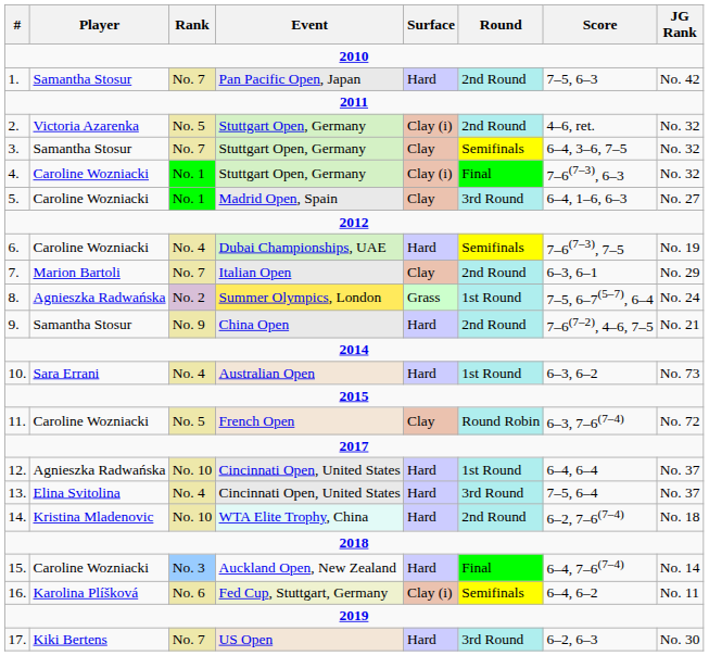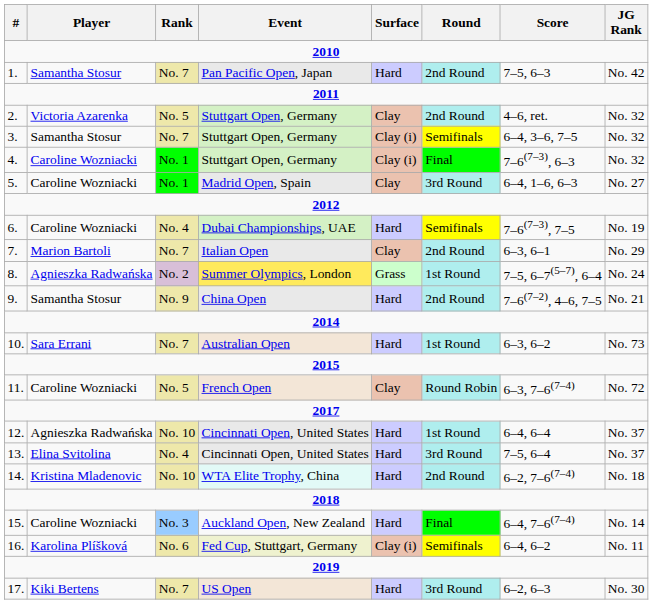 <table class="wikitable sortable">
 <tr>
 <th>#</th>
 <th>Player</th>
 <th>Rank</th>
 <th>Event</th>
 <th>Surface</th>
 <th>Round</th>
 <th class="unsortable">Score</th>
 <th>JG<br>Rank</th>
 </tr>
 <tr>
 <td colspan=8 style=text-align:center><strong><a href='#'>2010</a></strong></td>
 </tr>
 <tr>
 <td>1.</td>
 <td> <a href='#'>Samantha Stosur</a></td>
 <td bgcolor=eee8aa>No. 7</td>
 <td bgcolor=e9e9e9><a href='#'>Pan Pacific Open</a>, Japan</td>
 <td bgcolor=CCCCFF>Hard</td>
 <td bgcolor=afeeee>2nd Round</td>
 <td>7–5, 6–3</td>
 <td>No. 42</td>
 </tr>
 <tr>
 <td colspan=8 style=text-align:center><strong><a href='#'>2011</a></strong></td>
 </tr>
 <tr>
 <td>2.</td>
 <td> <a href='#'>Victoria Azarenka</a></td>
 <td bgcolor=EEE8AA>No. 5</td>
 <td bgcolor=d4f1c5><a href='#'>Stuttgart Open</a>, Germany</td>
-<td bgcolor=EBC2AF>Clay (i)</td>
+<td bgcolor=ebc2af>Clay</td>
 <td bgcolor=afeeee>2nd Round</td>
 <td>4–6, ret.</td>
 <td>No. 32</td>
 </tr>
 <tr>
 <td>3.</td>
 <td> Samantha Stosur</td>
 <td bgcolor=EEE8AA>No. 7</td>
 <td bgcolor=d4f1c5>Stuttgart Open, Germany</td>
-<td bgcolor=ebc2af>Clay</td>
+<td bgcolor=EBC2AF>Clay (i)</td>
 <td bgcolor=yellow>Semifinals</td>
 <td>6–4, 3–6, 7–5</td>
 <td>No. 32</td>
 </tr>
 <tr>
 <td>4.</td>
 <td> <a href='#'>Caroline Wozniacki</a></td>
 <td bgcolor=lime>No. 1</td>
 <td bgcolor=d4f1c5>Stuttgart Open, Germany</td>
 <td bgcolor=EBC2AF>Clay (i)</td>
 <td bgcolor=lime>Final</td>
 <td>7–6<sup>(7–3)</sup>, 6–3</td>
 <td>No. 32</td>
 </tr>
 <tr>
 <td>5.</td>
 <td> Caroline Wozniacki</td>
 <td bgcolor=lime>No. 1</td>
 <td bgcolor=e9e9e9><a href='#'>Madrid Open</a>, Spain</td>
 <td bgcolor=ebc2af>Clay</td>
 <td bgcolor=afeeee>3rd Round</td>
 <td>6–4, 1–6, 6–3</td>
 <td>No. 27</td>
 </tr>
 <tr>
 <td colspan=8 style=text-align:center><strong><a href='#'>2012</a></strong></td>
 </tr>
 <tr>
 <td>6.</td>
 <td> Caroline Wozniacki</td>
 <td bgcolor=EEE8AA>No. 4</td>
 <td bgcolor=d4f1c5><a href='#'>Dubai Championships</a>, UAE</td>
 <td bgcolor=CCCCFF>Hard</td>
 <td bgcolor=yellow>Semifinals</td>
 <td>7–6<sup>(7–3)</sup>, 7–5</td>
 <td>No. 19</td>
 </tr>
 <tr>
 <td>7.</td>
 <td> <a href='#'>Marion Bartoli</a></td>
 <td bgcolor=eee8aa>No. 7</td>
 <td bgcolor=e9e9e9><a href='#'>Italian Open</a></td>
 <td bgcolor=ebc2af>Clay</td>
 <td bgcolor=afeeee>2nd Round</td>
 <td>6–3, 6–1</td>
 <td>No. 29</td>
 </tr>
 <tr>
 <td>8.</td>
 <td> <a href='#'>Agnieszka Radwańska</a></td>
 <td bgcolor=thistle>No. 2</td>
 <td bgcolor=FFEA5C><a href='#'>Summer Olympics</a>, London</td>
 <td bgcolor=ccffcc>Grass</td>
 <td bgcolor=afeeee>1st Round</td>
 <td>7–5, 6–7<sup>(5–7)</sup>, 6–4</td>
 <td>No. 24</td>
 </tr>
 <tr>
 <td>9.</td>
 <td> Samantha Stosur</td>
 <td bgcolor=eee8aa>No. 9</td>
 <td bgcolor=e9e9e9><a href='#'>China Open</a></td>
 <td bgcolor=ccccff>Hard</td>
 <td bgcolor=afeeee>2nd Round</td>
 <td>7–6<sup>(7–2)</sup>, 4–6, 7–5</td>
 <td>No. 21</td>
 </tr>
 <tr>
 <td colspan=8 style=text-align:center><strong><a href='#'>2014</a></strong></td>
 </tr>
 <tr>
 <td>10.</td>
 <td> <a href='#'>Sara Errani</a></td>
-<td bgcolor=EEE8AA>No. 4</td>
+<td bgcolor=EEE8AA>No. 7</td>
 <td bgcolor=f3e6d7><a href='#'>Australian Open</a></td>
 <td bgcolor=CCCCFF>Hard</td>
 <td bgcolor=afeeee>1st Round</td>
 <td>6–3, 6–2</td>
 <td>No. 73</td>
 </tr>
 <tr>
 <td colspan=8 style=text-align:center><strong><a href='#'>2015</a></strong></td>
 </tr>
 <tr>
 <td>11.</td>
 <td> Caroline Wozniacki</td>
 <td bgcolor=EEE8AA>No. 5</td>
 <td bgcolor=f3e6d7><a href='#'>French Open</a></td>
 <td bgcolor=ebc2af>Clay</td>
 <td bgcolor=afeeee>Round Robin</td>
 <td>6–3, 7–6<sup>(7–4)</sup></td>
 <td>No. 72</td>
 </tr>
 <tr>
 <td colspan=8 style=text-align:center><strong><a href='#'>2017</a></strong></td>
 </tr>
 <tr>
 <td>12.</td>
 <td> Agnieszka Radwańska</td>
 <td bgcolor=EEE8AA>No. 10</td>
 <td bgcolor=e9e9e9><a href='#'>Cincinnati Open</a>, United States</td>
 <td bgcolor=CCCCFF>Hard</td>
 <td bgcolor=afeeee>1st Round</td>
 <td>6–4, 6–4</td>
 <td>No. 37</td>
 </tr>
 <tr>
 <td>13.</td>
 <td> <a href='#'>Elina Svitolina</a></td>
 <td bgcolor=EEE8AA>No. 4</td>
 <td bgcolor=e9e9e9>Cincinnati Open, United States</td>
 <td bgcolor=CCCCFF>Hard</td>
 <td bgcolor=afeeee>3rd Round</td>
 <td>7–5, 6–4</td>
 <td>No. 37</td>
 </tr>
 <tr>
 <td>14.</td>
 <td> <a href='#'>Kristina Mladenovic</a></td>
 <td bgcolor=EEE8AA>No. 10</td>
 <td bgcolor=E2FAF7><a href='#'>WTA Elite Trophy</a>, China</td>
 <td bgcolor=CCCCFF>Hard</td>
 <td bgcolor=afeeee>2nd Round</td>
 <td>6–2, 7–6<sup>(7–4)</sup></td>
 <td>No. 18</td>
 </tr>
 <tr>
 <td colspan=8 style=text-align:center><strong><a href='#'>2018</a></strong></td>
 </tr>
 <tr>
 <td>15.</td>
 <td> Caroline Wozniacki</td>
 <td bgcolor=99ccff>No. 3</td>
 <td><a href='#'>Auckland Open</a>, New Zealand</td>
 <td bgcolor=CCCCFF>Hard</td>
 <td bgcolor=lime>Final</td>
 <td>6–4, 7–6<sup>(7–4)</sup></td>
 <td>No. 14</td>
 </tr>
 <tr>
 <td>16.</td>
 <td> <a href='#'>Karolina Plíšková</a></td>
 <td bgcolor=eee8aa>No. 6</td>
 <td bgcolor=eff2cf><a href='#'>Fed Cup</a>, Stuttgart, Germany</td>
 <td bgcolor=EBC2AF>Clay (i)</td>
 <td bgcolor=yellow>Semifinals</td>
 <td>6–4, 6–2</td>
 <td>No. 11</td>
 </tr>
 <tr>
 <td colspan=8 style=text-align:center><strong><a href='#'>2019</a></strong></td>
 </tr>
 <tr>
 <td>17.</td>
 <td> <a href='#'>Kiki Bertens</a></td>
 <td bgcolor=EEE8AA>No. 7</td>
 <td bgcolor=f3e6d7><a href='#'>US Open</a></td>
 <td bgcolor=CCCCFF>Hard</td>
 <td bgcolor=afeeee>3rd Round</td>
 <td>6–2, 6–3</td>
 <td>No. 30</td>
 </tr>
 </table>
